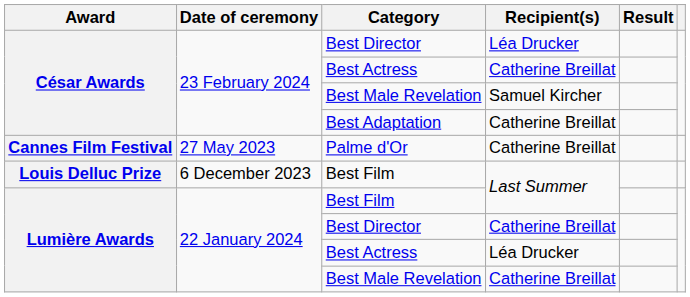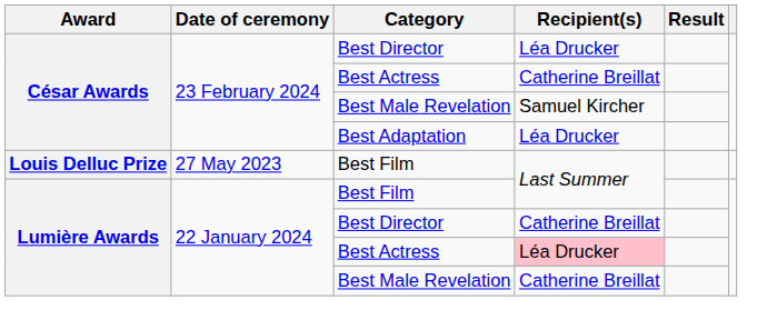 <table class="wikitable sortable plainrowheaders">
 <tr>
 <th scope="col">Award</th>
 <th scope="col">Date of ceremony</th>
 <th scope="col">Category</th>
 <th scope="col">Recipient(s)</th>
 <th scope="col">Result</th>
 <th scope="col" class="unsortable"></th>
 </tr>
 <tr>
 <th scope="row" rowspan="4"><a href='#'>César Awards</a></th>
 <td rowspan="4"><a href='#'>23 February 2024</a></td>
 <td><a href='#'>Best Director</a></td>
 <td><a href='#'>Léa Drucker</a></td>
 <td></td>
 <td rowspan="4" align="center"><br></td>
 </tr>
 <tr>
 <td><a href='#'>Best Actress</a></td>
 <td><a href='#'>Catherine Breillat</a></td>
 <td></td>
 </tr>
 <tr>
 <td><a href='#'>Best Male Revelation</a></td>
 <td>Samuel Kircher</td>
 <td></td>
 </tr>
 <tr>
 <td><a href='#'>Best Adaptation</a></td>
-<td>Catherine Breillat</td>
+<td><a href='#'>Léa Drucker</a></td>
 <td></td>
 </tr>
 <tr>
-<th scope="row"><a href='#'>Cannes Film Festival</a></th>
+<th scope="row"><a href='#'>Louis Delluc Prize</a></th>
 <td><a href='#'>27 May 2023</a></td>
-<td><a href='#'>Palme d'Or</a></td>
-<td>Catherine Breillat</td>
-<td></td>
-<td align="center"></td>
-</tr>
-<tr>
-<th scope="row"><a href='#'>Louis Delluc Prize</a></th>
-<td>6 December 2023</td>
 <td>Best Film</td>
 <td rowspan="2"><em>Last Summer</em></td>
 <td></td>
 <td align="center"></td>
 </tr>
 <tr>
 <th rowspan="4" scope="row"><a href='#'>Lumière Awards</a></th>
 <td rowspan="4"><a href='#'>22 January 2024</a></td>
 <td><a href='#'>Best Film</a></td>
 <td></td>
 <td rowspan="4" align="center"></td>
 </tr>
 <tr>
 <td><a href='#'>Best Director</a></td>
 <td><a href='#'>Catherine Breillat</a></td>
 <td></td>
 </tr>
 <tr>
 <td><a href='#'>Best Actress</a></td>
-<td>Léa Drucker</td>
+<td style="background: pink;">Léa Drucker</td>
 <td></td>
 </tr>
 <tr>
 <td><a href='#'>Best Male Revelation</a></td>
 <td><a href='#'>Catherine Breillat</a></td>
 <td></td>
 </tr>
 </table>
